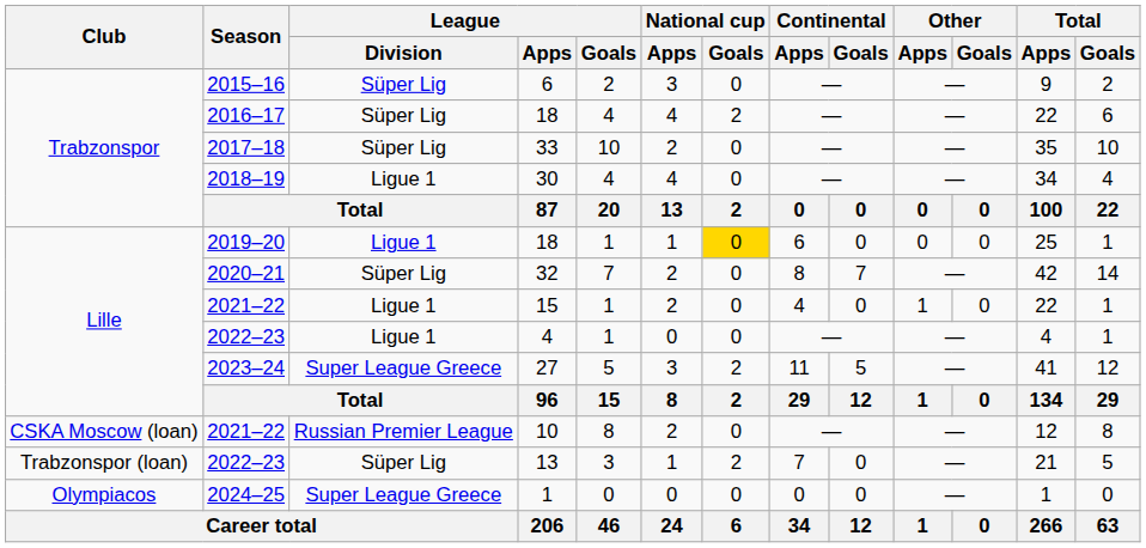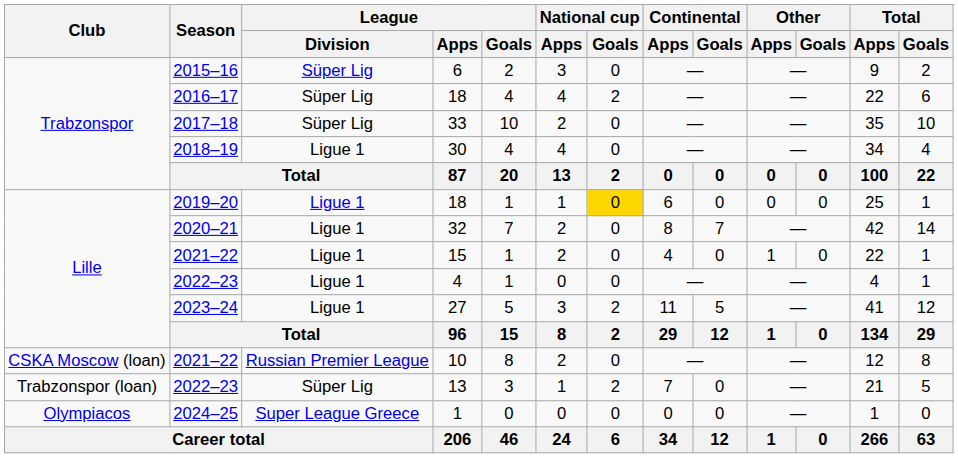 <table class="wikitable" style="text-align: center">
 <tr>
 <th rowspan="2">Club</th>
 <th rowspan="2">Season</th>
 <th colspan="3">League</th>
 <th colspan="2">National cup</th>
 <th colspan="2">Continental</th>
 <th colspan="2">Other</th>
 <th colspan="2">Total</th>
 </tr>
 <tr>
 <th>Division</th>
 <th>Apps</th>
 <th>Goals</th>
 <th>Apps</th>
 <th>Goals</th>
 <th>Apps</th>
 <th>Goals</th>
 <th>Apps</th>
 <th>Goals</th>
 <th>Apps</th>
 <th>Goals</th>
 </tr>
 <tr>
 <td rowspan="5"><a href='#'>Trabzonspor</a></td>
 <td><a href='#'>2015–16</a></td>
 <td><a href='#'>Süper Lig</a></td>
 <td>6</td>
 <td>2</td>
 <td>3</td>
 <td>0</td>
 <td colspan="2">—</td>
 <td colspan="2">—</td>
 <td>9</td>
 <td>2</td>
 </tr>
 <tr>
 <td><a href='#'>2016–17</a></td>
 <td>Süper Lig</td>
 <td>18</td>
 <td>4</td>
 <td>4</td>
 <td>2</td>
 <td colspan="2">—</td>
 <td colspan="2">—</td>
 <td>22</td>
 <td>6</td>
 </tr>
 <tr>
 <td><a href='#'>2017–18</a></td>
 <td>Süper Lig</td>
 <td>33</td>
 <td>10</td>
 <td>2</td>
 <td>0</td>
 <td colspan="2">—</td>
 <td colspan="2">—</td>
 <td>35</td>
 <td>10</td>
 </tr>
 <tr>
 <td><a href='#'>2018–19</a></td>
 <td>Ligue 1</td>
 <td>30</td>
 <td>4</td>
 <td>4</td>
 <td>0</td>
 <td colspan="2">—</td>
 <td colspan="2">—</td>
 <td>34</td>
 <td>4</td>
 </tr>
 <tr>
 <th colspan="2">Total</th>
 <th>87</th>
 <th>20</th>
 <th>13</th>
 <th>2</th>
 <th>0</th>
 <th>0</th>
 <th>0</th>
 <th>0</th>
 <th>100</th>
 <th>22</th>
 </tr>
 <tr>
 <td rowspan="6"><a href='#'>Lille</a></td>
 <td><a href='#'>2019–20</a></td>
 <td><a href='#'>Ligue 1</a></td>
 <td>18</td>
 <td>1</td>
 <td>1</td>
 <td style="background: gold;">0</td>
 <td>6</td>
 <td>0</td>
 <td>0</td>
 <td>0</td>
 <td>25</td>
 <td>1</td>
 </tr>
 <tr>
 <td><a href='#'>2020–21</a></td>
-<td>Süper Lig</td>
+<td>Ligue 1</td>
 <td>32</td>
 <td>7</td>
 <td>2</td>
 <td>0</td>
 <td>8</td>
 <td>7</td>
 <td colspan="2">—</td>
 <td>42</td>
 <td>14</td>
 </tr>
 <tr>
 <td><a href='#'>2021–22</a></td>
 <td>Ligue 1</td>
 <td>15</td>
 <td>1</td>
 <td>2</td>
 <td>0</td>
 <td>4</td>
 <td>0</td>
 <td>1</td>
 <td>0</td>
 <td>22</td>
 <td>1</td>
 </tr>
 <tr>
 <td><a href='#'>2022–23</a></td>
 <td>Ligue 1</td>
 <td>4</td>
 <td>1</td>
 <td>0</td>
 <td>0</td>
 <td colspan="2">—</td>
 <td colspan="2">—</td>
 <td>4</td>
 <td>1</td>
 </tr>
 <tr>
 <td><a href='#'>2023–24</a></td>
-<td><a href='#'>Super League Greece</a></td>
+<td>Ligue 1</td>
 <td>27</td>
 <td>5</td>
 <td>3</td>
 <td>2</td>
 <td>11</td>
 <td>5</td>
 <td colspan="2">—</td>
 <td>41</td>
 <td>12</td>
 </tr>
 <tr>
 <th colspan="2">Total</th>
 <th>96</th>
 <th>15</th>
 <th>8</th>
 <th>2</th>
 <th>29</th>
 <th>12</th>
 <th>1</th>
 <th>0</th>
 <th>134</th>
 <th>29</th>
 </tr>
 <tr>
 <td><a href='#'>CSKA Moscow</a> (loan)</td>
 <td><a href='#'>2021–22</a></td>
 <td><a href='#'>Russian Premier League</a></td>
 <td>10</td>
 <td>8</td>
 <td>2</td>
 <td>0</td>
 <td colspan="2">—</td>
 <td colspan="2">—</td>
 <td>12</td>
 <td>8</td>
 </tr>
 <tr>
 <td>Trabzonspor (loan)</td>
 <td><a href='#'>2022–23</a></td>
 <td>Süper Lig</td>
 <td>13</td>
 <td>3</td>
 <td>1</td>
 <td>2</td>
 <td>7</td>
 <td>0</td>
 <td colspan="2">—</td>
 <td>21</td>
 <td>5</td>
 </tr>
 <tr>
 <td><a href='#'>Olympiacos</a></td>
 <td><a href='#'>2024–25</a></td>
 <td><a href='#'>Super League Greece</a></td>
 <td>1</td>
 <td>0</td>
 <td>0</td>
 <td>0</td>
 <td>0</td>
 <td>0</td>
 <td colspan="2">—</td>
 <td>1</td>
 <td>0</td>
 </tr>
 <tr>
 <th colspan="3">Career total</th>
 <th>206</th>
 <th>46</th>
 <th>24</th>
 <th>6</th>
 <th>34</th>
 <th>12</th>
 <th>1</th>
 <th>0</th>
 <th>266</th>
 <th>63</th>
 </tr>
 </table>
